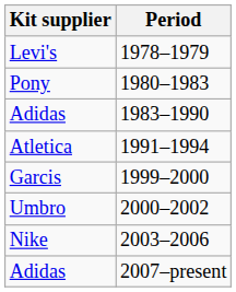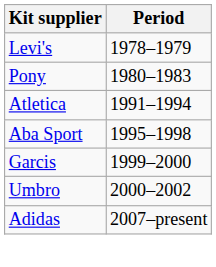 <table class="wikitable">
 <tr>
 <th>Kit supplier</th>
 <th>Period</th>
 </tr>
 <tr>
 <td>  <a href='#'>Levi's</a></td>
 <td>1978–1979</td>
 </tr>
 <tr>
 <td>  <a href='#'>Pony</a></td>
 <td>1980–1983</td>
 </tr>
 <tr>
-<td>  <a href='#'>Adidas</a></td>
-<td>1983–1990</td>
+<td> <a href='#'>Atletica</a></td>
+<td>1991–1994</td>
 </tr>
 <tr>
-<td> <a href='#'>Atletica</a></td>
-<td>1991–1994</td>
+<td>  <a href='#'>Aba Sport</a></td>
+<td>1995–1998</td>
 </tr>
 <tr>
 <td>  <a href='#'>Garcis</a></td>
 <td>1999–2000</td>
 </tr>
 <tr>
 <td>  <a href='#'>Umbro</a></td>
 <td>2000–2002</td>
 </tr>
 <tr>
-<td>  <a href='#'>Nike</a></td>
-<td>2003–2006</td>
-</tr>
-<tr>
 <td>  <a href='#'>Adidas</a></td>
 <td>2007–present</td>
 </tr>
 </table>
